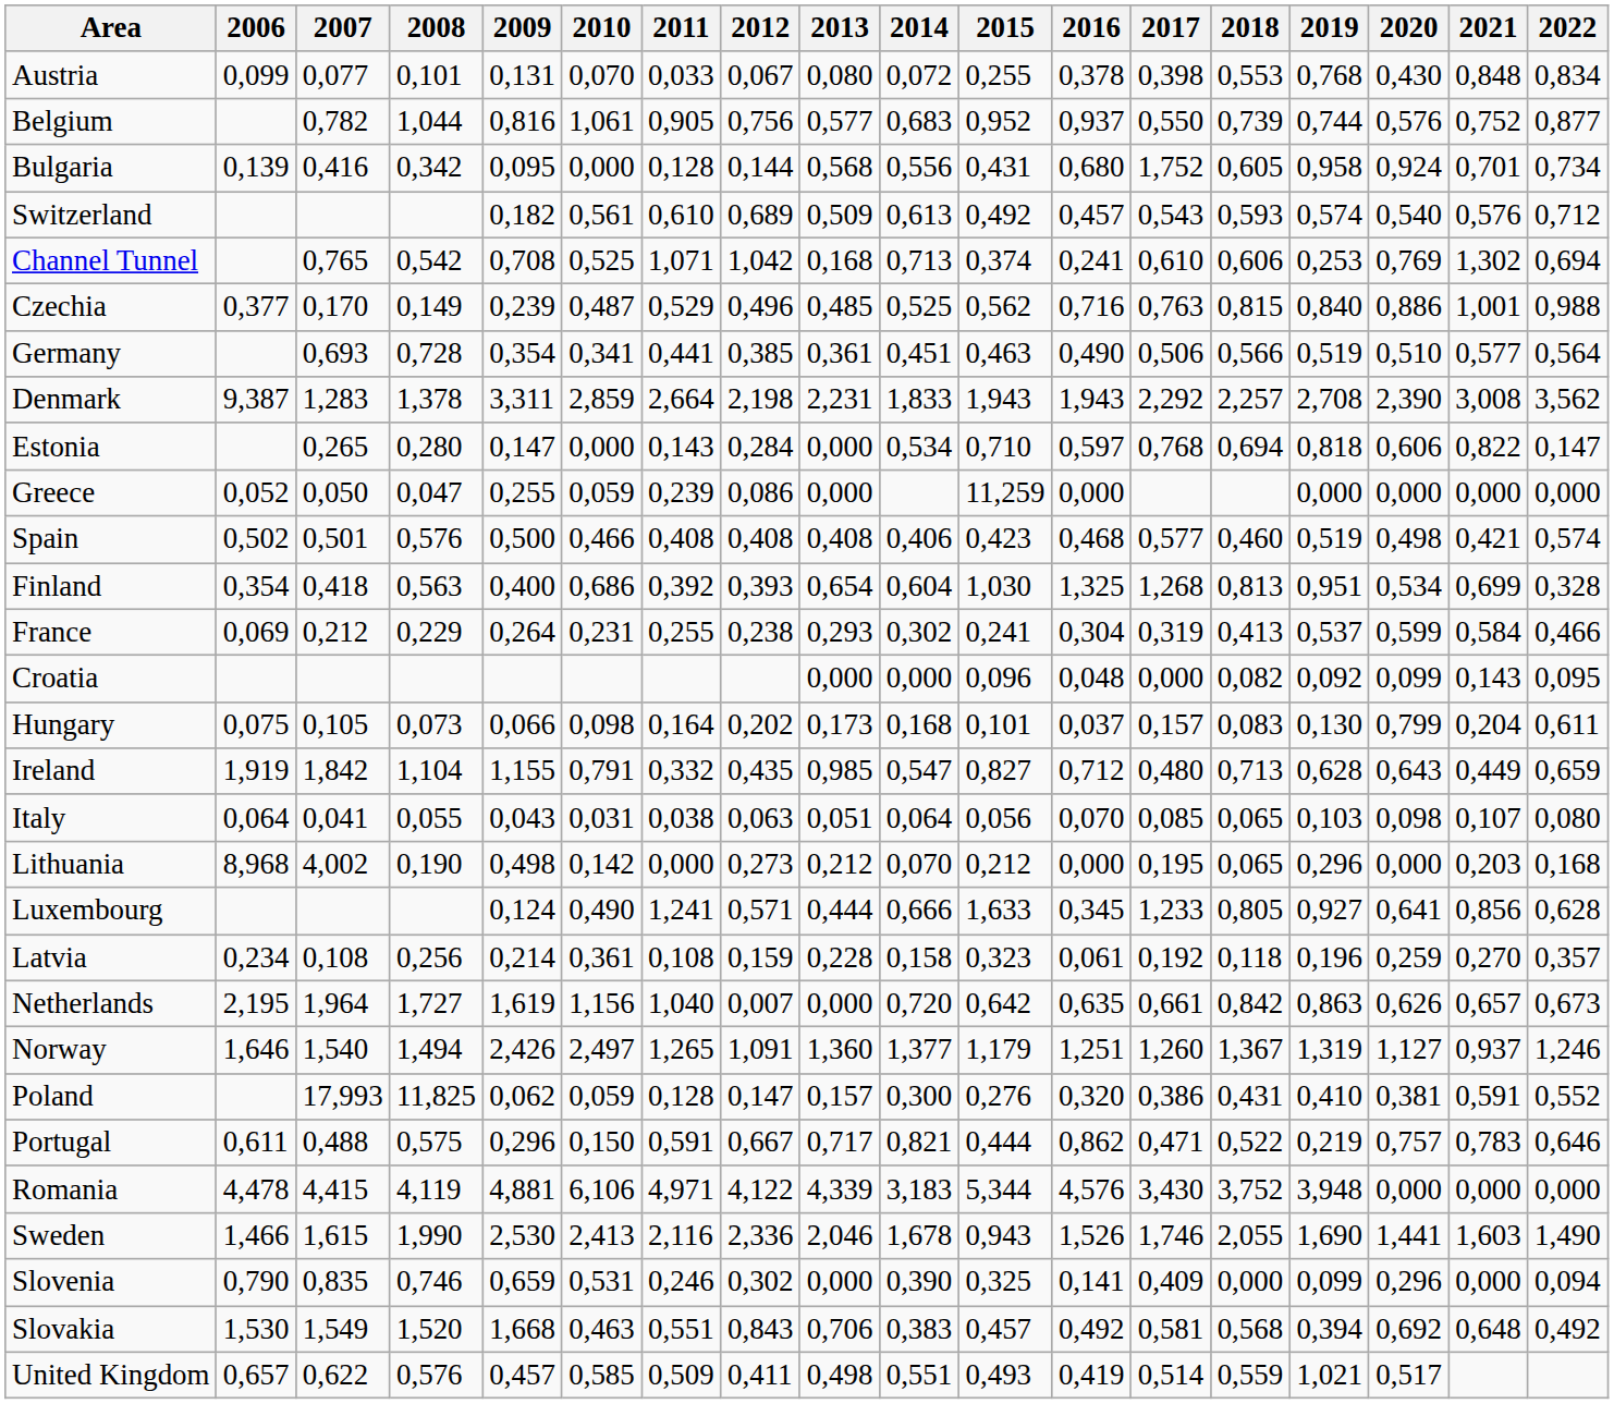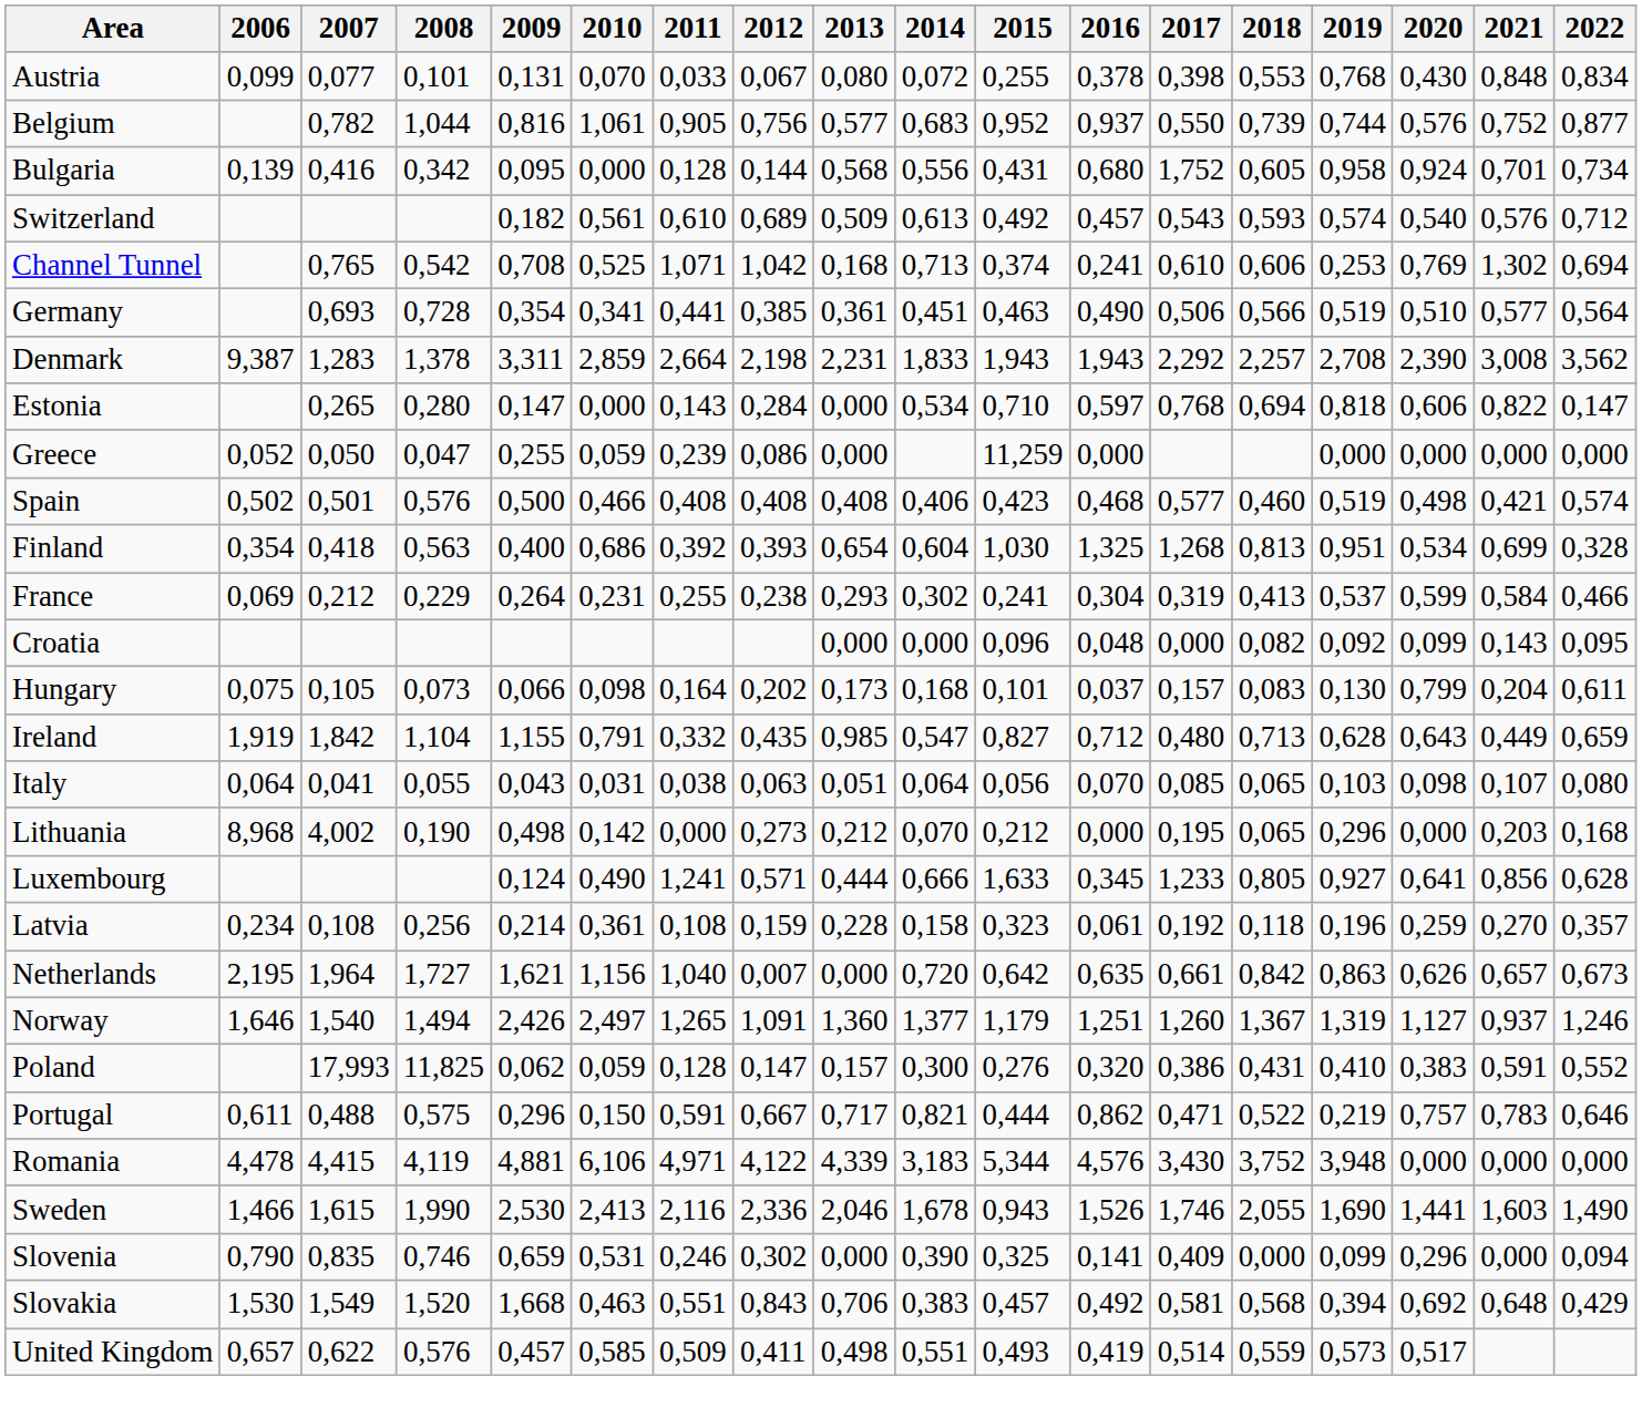 <table class="sortable wikitable">
 <tr>
 <th>Area</th>
 <th>2006</th>
 <th>2007</th>
 <th>2008</th>
 <th>2009</th>
 <th>2010</th>
 <th>2011</th>
 <th>2012</th>
 <th>2013</th>
 <th>2014</th>
 <th>2015</th>
 <th>2016</th>
 <th>2017</th>
 <th>2018</th>
 <th>2019</th>
 <th>2020</th>
 <th>2021</th>
 <th>2022</th>
 </tr>
 <tr>
 <td>Austria</td>
 <td>0,099</td>
 <td>0,077</td>
 <td>0,101</td>
 <td>0,131</td>
 <td>0,070</td>
 <td>0,033</td>
 <td>0,067</td>
 <td>0,080</td>
 <td>0,072</td>
 <td>0,255</td>
 <td>0,378</td>
 <td>0,398</td>
 <td>0,553</td>
 <td>0,768</td>
 <td>0,430</td>
 <td>0,848</td>
 <td>0,834</td>
 </tr>
 <tr>
 <td>Belgium</td>
 <td></td>
 <td>0,782</td>
 <td>1,044</td>
 <td>0,816</td>
 <td>1,061</td>
 <td>0,905</td>
 <td>0,756</td>
 <td>0,577</td>
 <td>0,683</td>
 <td>0,952</td>
 <td>0,937</td>
 <td>0,550</td>
 <td>0,739</td>
 <td>0,744</td>
 <td>0,576</td>
 <td>0,752</td>
 <td>0,877</td>
 </tr>
 <tr>
 <td>Bulgaria</td>
 <td>0,139</td>
 <td>0,416</td>
 <td>0,342</td>
 <td>0,095</td>
 <td>0,000</td>
 <td>0,128</td>
 <td>0,144</td>
 <td>0,568</td>
 <td>0,556</td>
 <td>0,431</td>
 <td>0,680</td>
 <td>1,752</td>
 <td>0,605</td>
 <td>0,958</td>
 <td>0,924</td>
 <td>0,701</td>
 <td>0,734</td>
 </tr>
 <tr>
 <td>Switzerland</td>
 <td></td>
 <td></td>
 <td></td>
 <td>0,182</td>
 <td>0,561</td>
 <td>0,610</td>
 <td>0,689</td>
 <td>0,509</td>
 <td>0,613</td>
 <td>0,492</td>
 <td>0,457</td>
 <td>0,543</td>
 <td>0,593</td>
 <td>0,574</td>
 <td>0,540</td>
 <td>0,576</td>
 <td>0,712</td>
 </tr>
 <tr>
 <td><a href='#'>Channel Tunnel</a></td>
 <td></td>
 <td>0,765</td>
 <td>0,542</td>
 <td>0,708</td>
 <td>0,525</td>
 <td>1,071</td>
 <td>1,042</td>
 <td>0,168</td>
 <td>0,713</td>
 <td>0,374</td>
 <td>0,241</td>
 <td>0,610</td>
 <td>0,606</td>
 <td>0,253</td>
 <td>0,769</td>
 <td>1,302</td>
 <td>0,694</td>
-</tr>
-<tr>
-<td>Czechia</td>
-<td>0,377</td>
-<td>0,170</td>
-<td>0,149</td>
-<td>0,239</td>
-<td>0,487</td>
-<td>0,529</td>
-<td>0,496</td>
-<td>0,485</td>
-<td>0,525</td>
-<td>0,562</td>
-<td>0,716</td>
-<td>0,763</td>
-<td>0,815</td>
-<td>0,840</td>
-<td>0,886</td>
-<td>1,001</td>
-<td>0,988</td>
 </tr>
 <tr>
 <td>Germany</td>
 <td></td>
 <td>0,693</td>
 <td>0,728</td>
 <td>0,354</td>
 <td>0,341</td>
 <td>0,441</td>
 <td>0,385</td>
 <td>0,361</td>
 <td>0,451</td>
 <td>0,463</td>
 <td>0,490</td>
 <td>0,506</td>
 <td>0,566</td>
 <td>0,519</td>
 <td>0,510</td>
 <td>0,577</td>
 <td>0,564</td>
 </tr>
 <tr>
 <td>Denmark</td>
 <td>9,387</td>
 <td>1,283</td>
 <td>1,378</td>
 <td>3,311</td>
 <td>2,859</td>
 <td>2,664</td>
 <td>2,198</td>
 <td>2,231</td>
 <td>1,833</td>
 <td>1,943</td>
 <td>1,943</td>
 <td>2,292</td>
 <td>2,257</td>
 <td>2,708</td>
 <td>2,390</td>
 <td>3,008</td>
 <td>3,562</td>
 </tr>
 <tr>
 <td>Estonia</td>
 <td></td>
 <td>0,265</td>
 <td>0,280</td>
 <td>0,147</td>
 <td>0,000</td>
 <td>0,143</td>
 <td>0,284</td>
 <td>0,000</td>
 <td>0,534</td>
 <td>0,710</td>
 <td>0,597</td>
 <td>0,768</td>
 <td>0,694</td>
 <td>0,818</td>
 <td>0,606</td>
 <td>0,822</td>
 <td>0,147</td>
 </tr>
 <tr>
 <td>Greece</td>
 <td>0,052</td>
 <td>0,050</td>
 <td>0,047</td>
 <td>0,255</td>
 <td>0,059</td>
 <td>0,239</td>
 <td>0,086</td>
 <td>0,000</td>
 <td></td>
 <td>11,259</td>
 <td>0,000</td>
 <td></td>
 <td></td>
 <td>0,000</td>
 <td>0,000</td>
 <td>0,000</td>
 <td>0,000</td>
 </tr>
 <tr>
 <td>Spain</td>
 <td>0,502</td>
 <td>0,501</td>
 <td>0,576</td>
 <td>0,500</td>
 <td>0,466</td>
 <td>0,408</td>
 <td>0,408</td>
 <td>0,408</td>
 <td>0,406</td>
 <td>0,423</td>
 <td>0,468</td>
 <td>0,577</td>
 <td>0,460</td>
 <td>0,519</td>
 <td>0,498</td>
 <td>0,421</td>
 <td>0,574</td>
 </tr>
 <tr>
 <td>Finland</td>
 <td>0,354</td>
 <td>0,418</td>
 <td>0,563</td>
 <td>0,400</td>
 <td>0,686</td>
 <td>0,392</td>
 <td>0,393</td>
 <td>0,654</td>
 <td>0,604</td>
 <td>1,030</td>
 <td>1,325</td>
 <td>1,268</td>
 <td>0,813</td>
 <td>0,951</td>
 <td>0,534</td>
 <td>0,699</td>
 <td>0,328</td>
 </tr>
 <tr>
 <td>France</td>
 <td>0,069</td>
 <td>0,212</td>
 <td>0,229</td>
 <td>0,264</td>
 <td>0,231</td>
 <td>0,255</td>
 <td>0,238</td>
 <td>0,293</td>
 <td>0,302</td>
 <td>0,241</td>
 <td>0,304</td>
 <td>0,319</td>
 <td>0,413</td>
 <td>0,537</td>
 <td>0,599</td>
 <td>0,584</td>
 <td>0,466</td>
 </tr>
 <tr>
 <td>Croatia</td>
 <td></td>
 <td></td>
 <td></td>
 <td></td>
 <td></td>
 <td></td>
 <td></td>
 <td>0,000</td>
 <td>0,000</td>
 <td>0,096</td>
 <td>0,048</td>
 <td>0,000</td>
 <td>0,082</td>
 <td>0,092</td>
 <td>0,099</td>
 <td>0,143</td>
 <td>0,095</td>
 </tr>
 <tr>
 <td>Hungary</td>
 <td>0,075</td>
 <td>0,105</td>
 <td>0,073</td>
 <td>0,066</td>
 <td>0,098</td>
 <td>0,164</td>
 <td>0,202</td>
 <td>0,173</td>
 <td>0,168</td>
 <td>0,101</td>
 <td>0,037</td>
 <td>0,157</td>
 <td>0,083</td>
 <td>0,130</td>
 <td>0,799</td>
 <td>0,204</td>
 <td>0,611</td>
 </tr>
 <tr>
 <td>Ireland</td>
 <td>1,919</td>
 <td>1,842</td>
 <td>1,104</td>
 <td>1,155</td>
 <td>0,791</td>
 <td>0,332</td>
 <td>0,435</td>
 <td>0,985</td>
 <td>0,547</td>
 <td>0,827</td>
 <td>0,712</td>
 <td>0,480</td>
 <td>0,713</td>
 <td>0,628</td>
 <td>0,643</td>
 <td>0,449</td>
 <td>0,659</td>
 </tr>
 <tr>
 <td>Italy</td>
 <td>0,064</td>
 <td>0,041</td>
 <td>0,055</td>
 <td>0,043</td>
 <td>0,031</td>
 <td>0,038</td>
 <td>0,063</td>
 <td>0,051</td>
 <td>0,064</td>
 <td>0,056</td>
 <td>0,070</td>
 <td>0,085</td>
 <td>0,065</td>
 <td>0,103</td>
 <td>0,098</td>
 <td>0,107</td>
 <td>0,080</td>
 </tr>
 <tr>
 <td>Lithuania</td>
 <td>8,968</td>
 <td>4,002</td>
 <td>0,190</td>
 <td>0,498</td>
 <td>0,142</td>
 <td>0,000</td>
 <td>0,273</td>
 <td>0,212</td>
 <td>0,070</td>
 <td>0,212</td>
 <td>0,000</td>
 <td>0,195</td>
 <td>0,065</td>
 <td>0,296</td>
 <td>0,000</td>
 <td>0,203</td>
 <td>0,168</td>
 </tr>
 <tr>
 <td>Luxembourg</td>
 <td></td>
 <td></td>
 <td></td>
 <td>0,124</td>
 <td>0,490</td>
 <td>1,241</td>
 <td>0,571</td>
 <td>0,444</td>
 <td>0,666</td>
 <td>1,633</td>
 <td>0,345</td>
 <td>1,233</td>
 <td>0,805</td>
 <td>0,927</td>
 <td>0,641</td>
 <td>0,856</td>
 <td>0,628</td>
 </tr>
 <tr>
 <td>Latvia</td>
 <td>0,234</td>
 <td>0,108</td>
 <td>0,256</td>
 <td>0,214</td>
 <td>0,361</td>
 <td>0,108</td>
 <td>0,159</td>
 <td>0,228</td>
 <td>0,158</td>
 <td>0,323</td>
 <td>0,061</td>
 <td>0,192</td>
 <td>0,118</td>
 <td>0,196</td>
 <td>0,259</td>
 <td>0,270</td>
 <td>0,357</td>
 </tr>
 <tr>
 <td>Netherlands</td>
 <td>2,195</td>
 <td>1,964</td>
 <td>1,727</td>
-<td>1,619</td>
+<td>1,621</td>
 <td>1,156</td>
 <td>1,040</td>
 <td>0,007</td>
 <td>0,000</td>
 <td>0,720</td>
 <td>0,642</td>
 <td>0,635</td>
 <td>0,661</td>
 <td>0,842</td>
 <td>0,863</td>
 <td>0,626</td>
 <td>0,657</td>
 <td>0,673</td>
 </tr>
 <tr>
 <td>Norway</td>
 <td>1,646</td>
 <td>1,540</td>
 <td>1,494</td>
 <td>2,426</td>
 <td>2,497</td>
 <td>1,265</td>
 <td>1,091</td>
 <td>1,360</td>
 <td>1,377</td>
 <td>1,179</td>
 <td>1,251</td>
 <td>1,260</td>
 <td>1,367</td>
 <td>1,319</td>
 <td>1,127</td>
 <td>0,937</td>
 <td>1,246</td>
 </tr>
 <tr>
 <td>Poland</td>
 <td></td>
 <td>17,993</td>
 <td>11,825</td>
 <td>0,062</td>
 <td>0,059</td>
 <td>0,128</td>
 <td>0,147</td>
 <td>0,157</td>
 <td>0,300</td>
 <td>0,276</td>
 <td>0,320</td>
 <td>0,386</td>
 <td>0,431</td>
 <td>0,410</td>
-<td>0,381</td>
+<td>0,383</td>
 <td>0,591</td>
 <td>0,552</td>
 </tr>
 <tr>
 <td>Portugal</td>
 <td>0,611</td>
 <td>0,488</td>
 <td>0,575</td>
 <td>0,296</td>
 <td>0,150</td>
 <td>0,591</td>
 <td>0,667</td>
 <td>0,717</td>
 <td>0,821</td>
 <td>0,444</td>
 <td>0,862</td>
 <td>0,471</td>
 <td>0,522</td>
 <td>0,219</td>
 <td>0,757</td>
 <td>0,783</td>
 <td>0,646</td>
 </tr>
 <tr>
 <td>Romania</td>
 <td>4,478</td>
 <td>4,415</td>
 <td>4,119</td>
 <td>4,881</td>
 <td>6,106</td>
 <td>4,971</td>
 <td>4,122</td>
 <td>4,339</td>
 <td>3,183</td>
 <td>5,344</td>
 <td>4,576</td>
 <td>3,430</td>
 <td>3,752</td>
 <td>3,948</td>
 <td>0,000</td>
 <td>0,000</td>
 <td>0,000</td>
 </tr>
 <tr>
 <td>Sweden</td>
 <td>1,466</td>
 <td>1,615</td>
 <td>1,990</td>
 <td>2,530</td>
 <td>2,413</td>
 <td>2,116</td>
 <td>2,336</td>
 <td>2,046</td>
 <td>1,678</td>
 <td>0,943</td>
 <td>1,526</td>
 <td>1,746</td>
 <td>2,055</td>
 <td>1,690</td>
 <td>1,441</td>
 <td>1,603</td>
 <td>1,490</td>
 </tr>
 <tr>
 <td>Slovenia</td>
 <td>0,790</td>
 <td>0,835</td>
 <td>0,746</td>
 <td>0,659</td>
 <td>0,531</td>
 <td>0,246</td>
 <td>0,302</td>
 <td>0,000</td>
 <td>0,390</td>
 <td>0,325</td>
 <td>0,141</td>
 <td>0,409</td>
 <td>0,000</td>
 <td>0,099</td>
 <td>0,296</td>
 <td>0,000</td>
 <td>0,094</td>
 </tr>
 <tr>
 <td>Slovakia</td>
 <td>1,530</td>
 <td>1,549</td>
 <td>1,520</td>
 <td>1,668</td>
 <td>0,463</td>
 <td>0,551</td>
 <td>0,843</td>
 <td>0,706</td>
 <td>0,383</td>
 <td>0,457</td>
 <td>0,492</td>
 <td>0,581</td>
 <td>0,568</td>
 <td>0,394</td>
 <td>0,692</td>
 <td>0,648</td>
-<td>0,492</td>
+<td>0,429</td>
 </tr>
 <tr>
 <td>United Kingdom</td>
 <td>0,657</td>
 <td>0,622</td>
 <td>0,576</td>
 <td>0,457</td>
 <td>0,585</td>
 <td>0,509</td>
 <td>0,411</td>
 <td>0,498</td>
 <td>0,551</td>
 <td>0,493</td>
 <td>0,419</td>
 <td>0,514</td>
 <td>0,559</td>
-<td>1,021</td>
+<td>0,573</td>
 <td>0,517</td>
 <td></td>
 </tr>
 </table>
